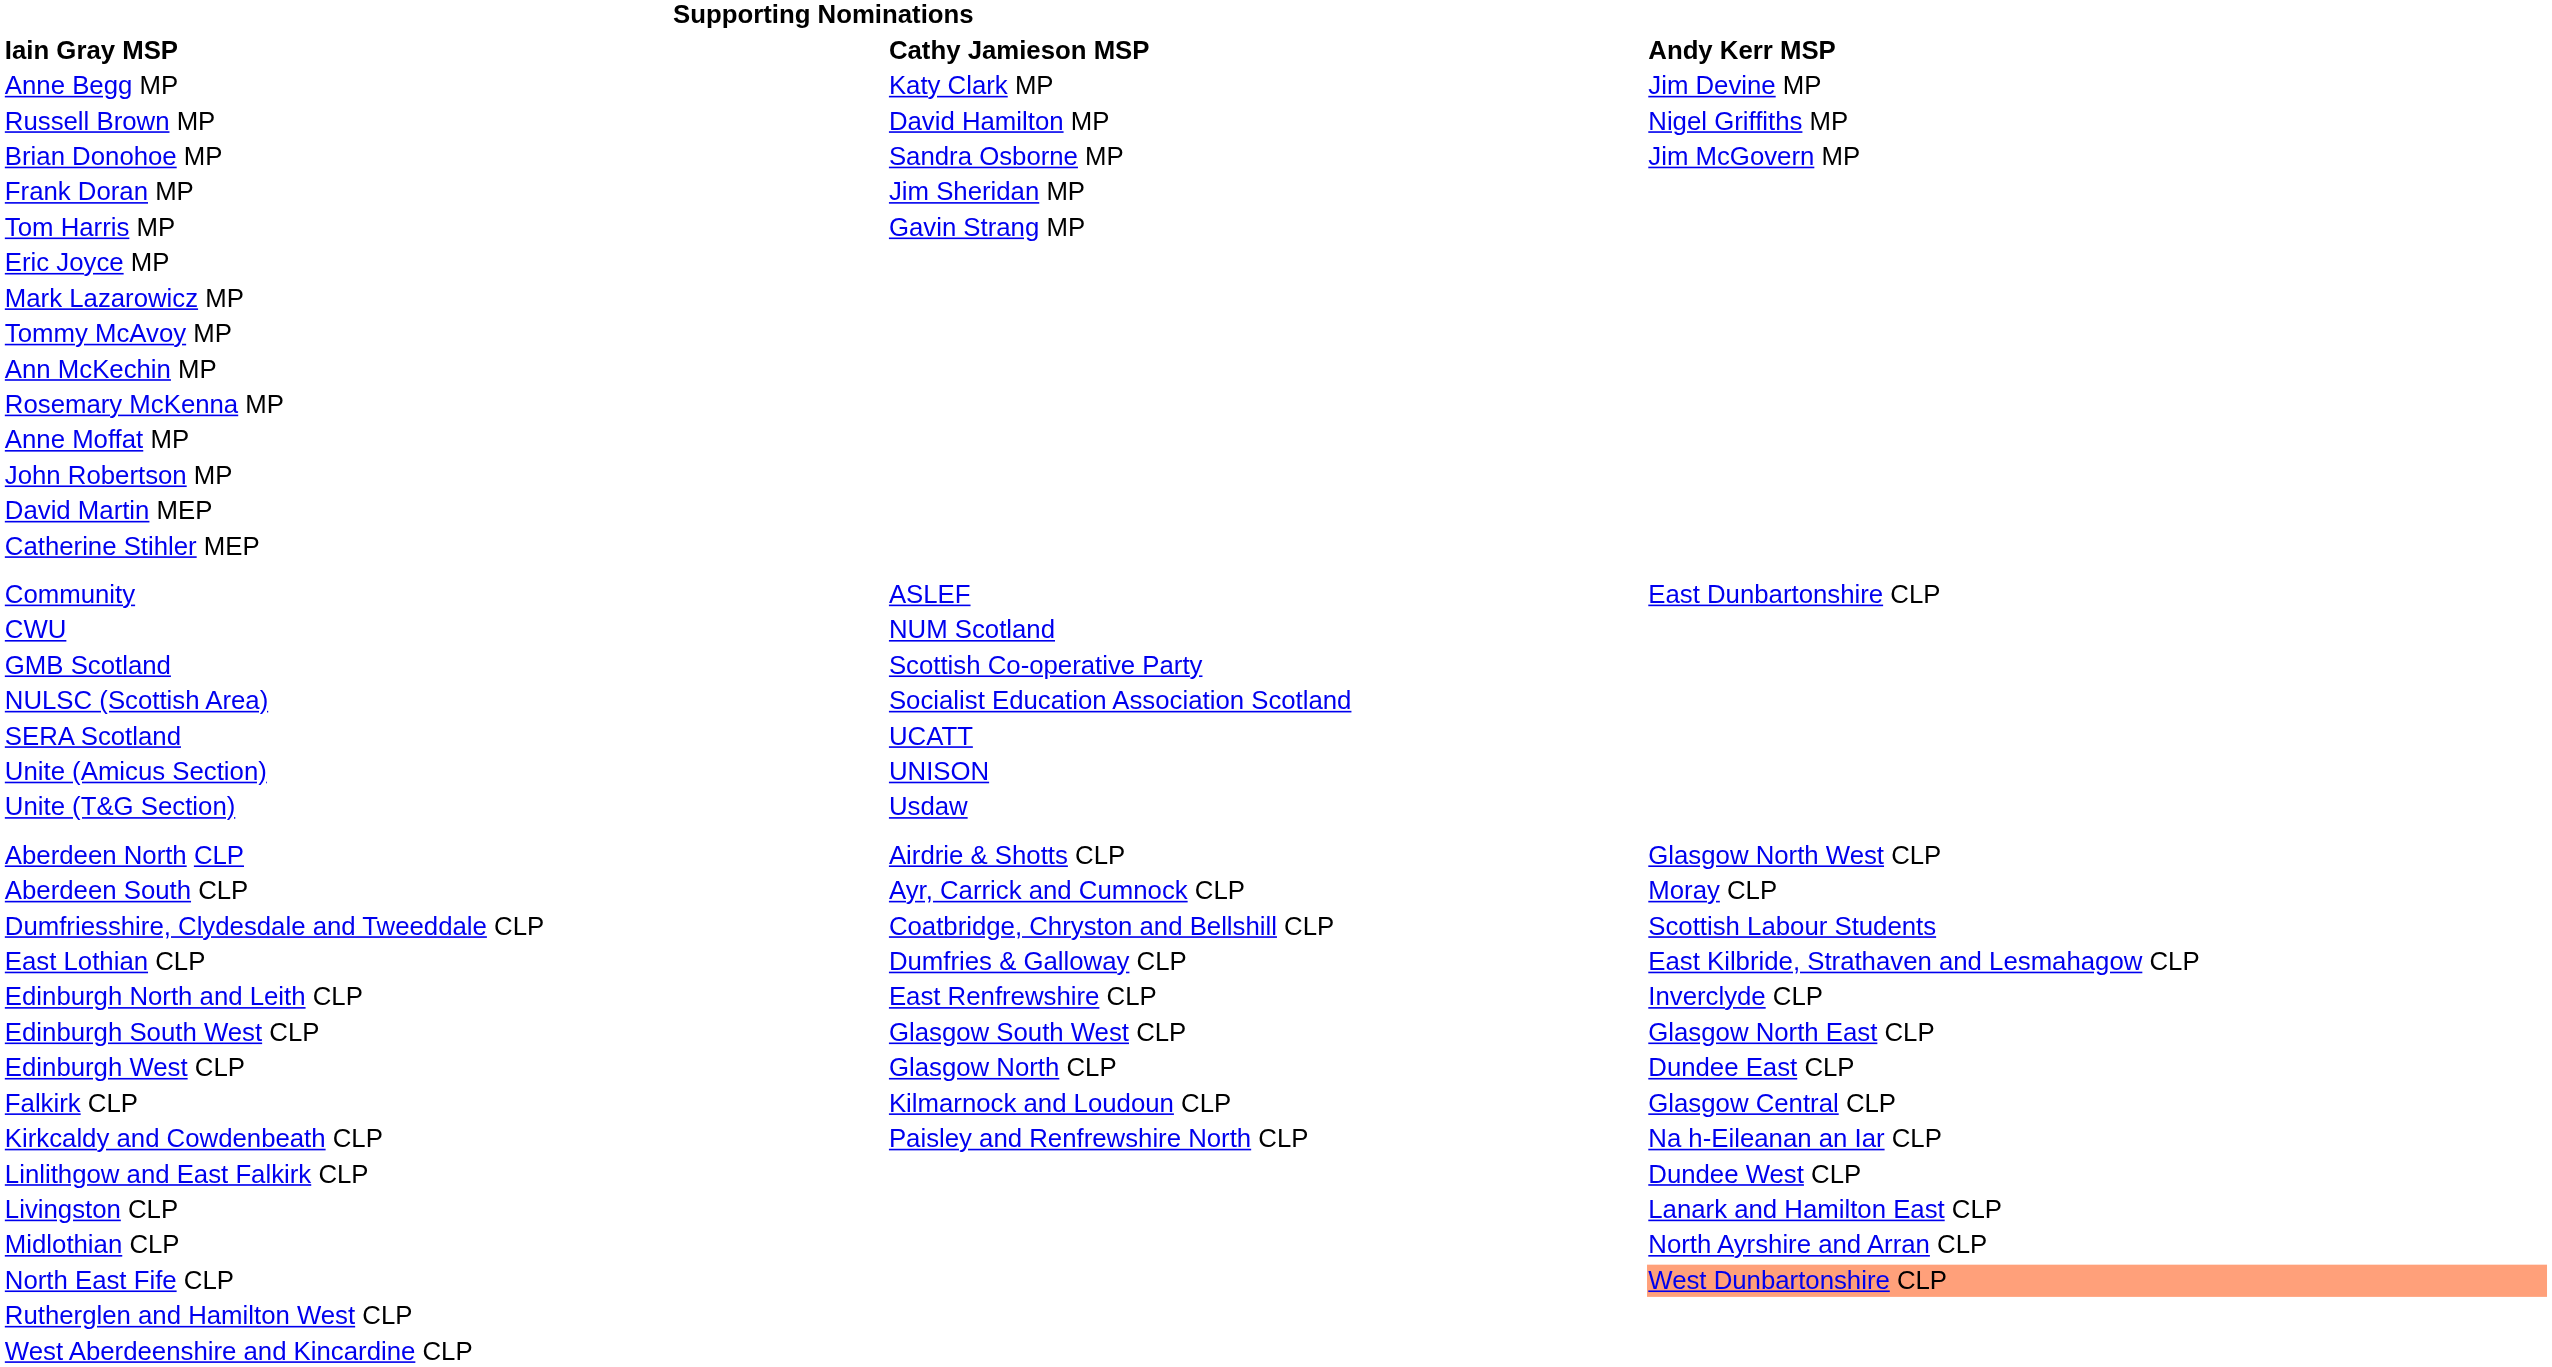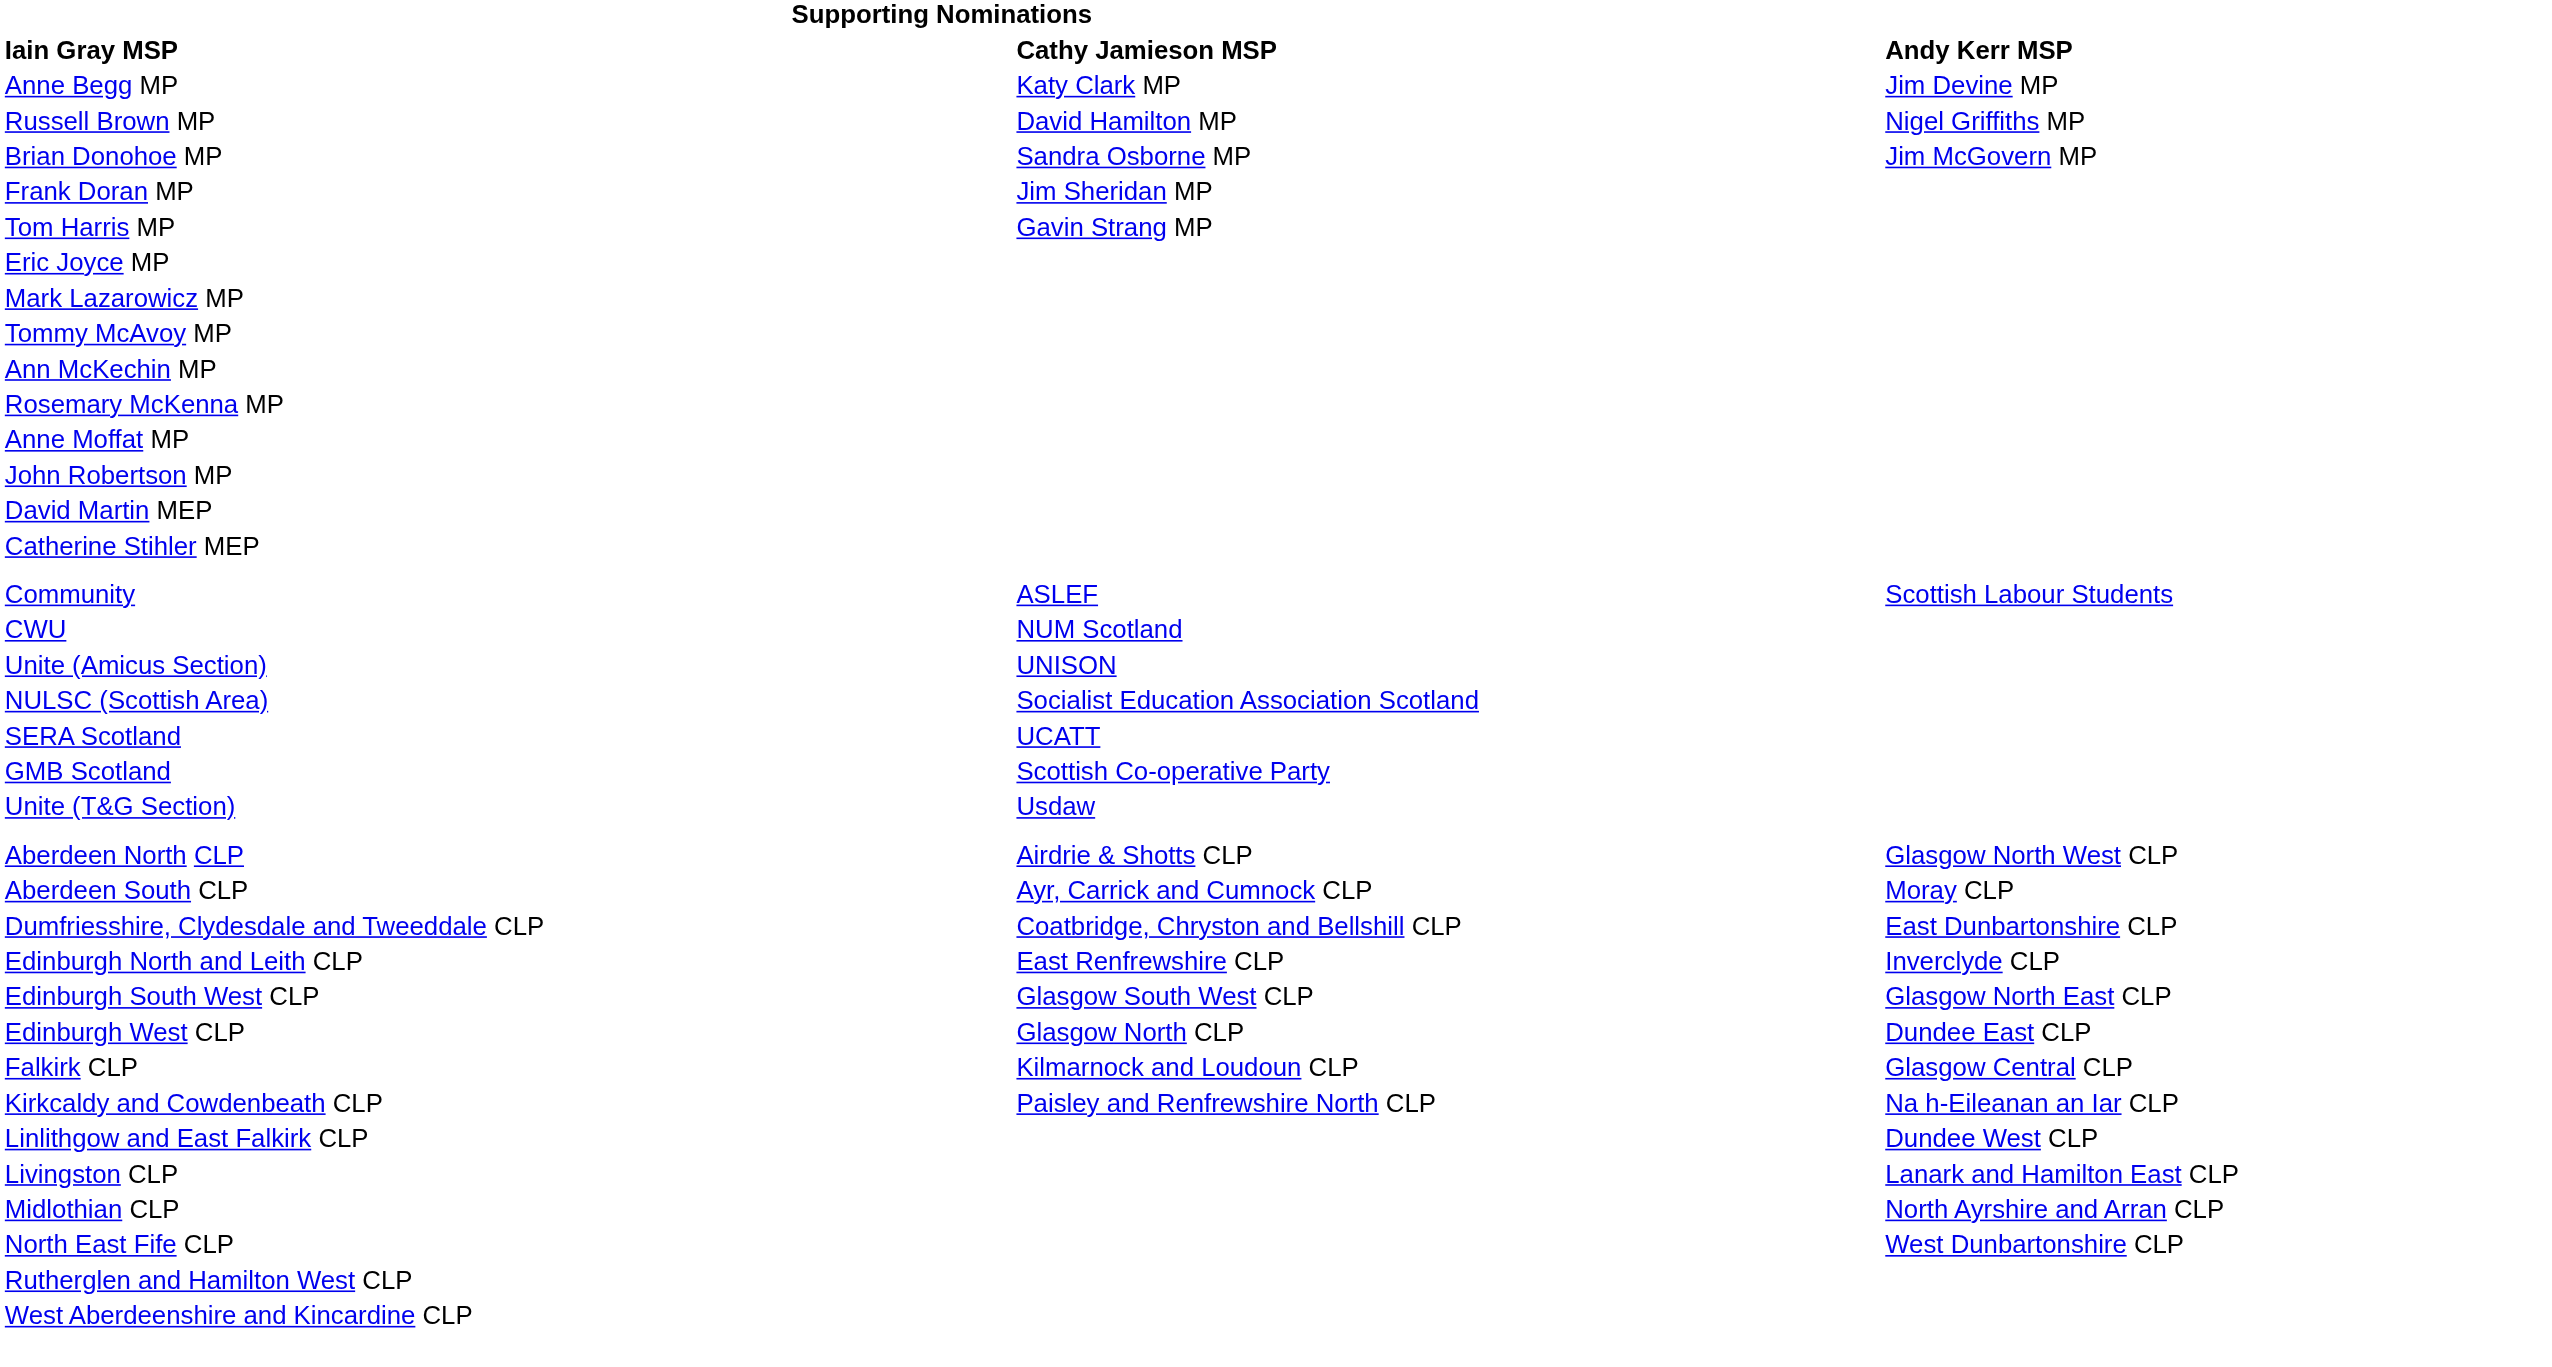 <table class="collapsible collapsed" style="width:100%;">
 <tr>
 <th colspan="2">Supporting Nominations</th>
 </tr>
 <tr>
 <td><strong>Iain Gray MSP</strong></td>
 <td><strong>Cathy Jamieson MSP</strong></td>
 <td><strong>Andy Kerr MSP</strong></td>
 </tr>
 <tr>
 <td><a href='#'>Anne Begg</a> MP</td>
 <td><a href='#'>Katy Clark</a> MP</td>
 <td><a href='#'>Jim Devine</a> MP</td>
 </tr>
 <tr>
 <td><a href='#'>Russell Brown</a> MP</td>
 <td><a href='#'>David Hamilton</a> MP</td>
 <td><a href='#'>Nigel Griffiths</a> MP</td>
 </tr>
 <tr>
 <td><a href='#'>Brian Donohoe</a> MP</td>
 <td><a href='#'>Sandra Osborne</a> MP</td>
 <td><a href='#'>Jim McGovern</a> MP</td>
 </tr>
 <tr>
 <td><a href='#'>Frank Doran</a> MP</td>
 <td><a href='#'>Jim Sheridan</a> MP</td>
 <td></td>
 </tr>
 <tr>
 <td><a href='#'>Tom Harris</a> MP</td>
 <td><a href='#'>Gavin Strang</a> MP</td>
 <td></td>
 </tr>
 <tr>
 <td><a href='#'>Eric Joyce</a> MP</td>
 <td></td>
 <td></td>
 </tr>
 <tr>
 <td><a href='#'>Mark Lazarowicz</a> MP</td>
 <td></td>
 <td></td>
 </tr>
 <tr>
 <td><a href='#'>Tommy McAvoy</a> MP</td>
 <td></td>
 <td></td>
 </tr>
 <tr>
 <td><a href='#'>Ann McKechin</a> MP</td>
 <td></td>
 <td></td>
 </tr>
 <tr>
 <td><a href='#'>Rosemary McKenna</a> MP</td>
 <td></td>
 <td></td>
 </tr>
 <tr>
 <td><a href='#'>Anne Moffat</a> MP</td>
 <td></td>
 <td></td>
 </tr>
 <tr>
 <td><a href='#'>John Robertson</a> MP</td>
 <td></td>
 <td></td>
 </tr>
 <tr>
 <td><a href='#'>David Martin</a> MEP</td>
 <td></td>
 <td></td>
 </tr>
 <tr>
 <td><a href='#'>Catherine Stihler</a> MEP</td>
 <td></td>
 <td></td>
 </tr>
 <tr>
 <td></td>
 </tr>
 <tr>
 <td></td>
 </tr>
 <tr>
 <td><a href='#'>Community</a></td>
 <td><a href='#'>ASLEF</a></td>
-<td><a href='#'>East Dunbartonshire</a> CLP</td>
+<td><a href='#'>Scottish Labour Students</a></td>
 </tr>
 <tr>
 <td><a href='#'>CWU</a></td>
 <td><a href='#'>NUM Scotland</a></td>
 <td></td>
 </tr>
 <tr>
-<td><a href='#'>GMB Scotland</a></td>
-<td><a href='#'>Scottish Co-operative Party</a></td>
+<td><a href='#'>Unite (Amicus Section)</a></td>
+<td><a href='#'>UNISON</a></td>
 <td></td>
 </tr>
 <tr>
 <td><a href='#'>NULSC (Scottish Area)</a></td>
 <td><a href='#'>Socialist Education Association Scotland</a></td>
 <td></td>
 </tr>
 <tr>
 <td><a href='#'>SERA Scotland</a></td>
 <td><a href='#'>UCATT</a></td>
 <td></td>
 </tr>
 <tr>
-<td><a href='#'>Unite (Amicus Section)</a></td>
-<td><a href='#'>UNISON</a></td>
+<td><a href='#'>GMB Scotland</a></td>
+<td><a href='#'>Scottish Co-operative Party</a></td>
 <td></td>
 </tr>
 <tr>
 <td><a href='#'>Unite (T&G Section)</a></td>
 <td><a href='#'>Usdaw</a></td>
 <td></td>
 </tr>
 <tr>
 <td></td>
 </tr>
 <tr>
 <td></td>
 </tr>
 <tr>
 <td><a href='#'>Aberdeen North</a> <a href='#'>CLP</a></td>
 <td><a href='#'>Airdrie & Shotts</a> CLP</td>
 <td><a href='#'>Glasgow North West</a> CLP</td>
 </tr>
 <tr>
 <td><a href='#'>Aberdeen South</a> CLP</td>
 <td><a href='#'>Ayr, Carrick and Cumnock</a> CLP</td>
 <td><a href='#'>Moray</a> CLP</td>
 </tr>
 <tr>
 <td><a href='#'>Dumfriesshire, Clydesdale and Tweeddale</a> CLP</td>
 <td><a href='#'>Coatbridge, Chryston and Bellshill</a> CLP</td>
-<td><a href='#'>Scottish Labour Students</a></td>
-</tr>
-<tr>
-<td><a href='#'>East Lothian</a> CLP</td>
-<td><a href='#'>Dumfries & Galloway</a> CLP</td>
-<td><a href='#'>East Kilbride, Strathaven and Lesmahagow</a> CLP</td>
+<td><a href='#'>East Dunbartonshire</a> CLP</td>
 </tr>
 <tr>
 <td><a href='#'>Edinburgh North and Leith</a> CLP</td>
 <td><a href='#'>East Renfrewshire</a> CLP</td>
 <td><a href='#'>Inverclyde</a> CLP</td>
 </tr>
 <tr>
 <td><a href='#'>Edinburgh South West</a> CLP</td>
 <td><a href='#'>Glasgow South West</a> CLP</td>
 <td><a href='#'>Glasgow North East</a> CLP</td>
 </tr>
 <tr>
 <td><a href='#'>Edinburgh West</a> CLP</td>
 <td><a href='#'>Glasgow North</a> CLP</td>
 <td><a href='#'>Dundee East</a> CLP</td>
 </tr>
 <tr>
 <td><a href='#'>Falkirk</a> CLP</td>
 <td><a href='#'>Kilmarnock and Loudoun</a> CLP</td>
 <td><a href='#'>Glasgow Central</a> CLP</td>
 </tr>
 <tr>
 <td><a href='#'>Kirkcaldy and Cowdenbeath</a> CLP</td>
 <td><a href='#'>Paisley and Renfrewshire North</a> CLP</td>
 <td><a href='#'>Na h-Eileanan an Iar</a> CLP</td>
 </tr>
 <tr>
 <td><a href='#'>Linlithgow and East Falkirk</a> CLP</td>
 <td></td>
 <td><a href='#'>Dundee West</a> CLP</td>
 </tr>
 <tr>
 <td><a href='#'>Livingston</a> CLP</td>
 <td></td>
 <td><a href='#'>Lanark and Hamilton East</a> CLP</td>
 </tr>
 <tr>
 <td><a href='#'>Midlothian</a> CLP</td>
 <td></td>
 <td><a href='#'>North Ayrshire and Arran</a> CLP</td>
 </tr>
 <tr>
 <td><a href='#'>North East Fife</a> CLP</td>
 <td></td>
-<td style="background: lightsalmon;"><a href='#'>West Dunbartonshire</a> CLP</td>
+<td><a href='#'>West Dunbartonshire</a> CLP</td>
 </tr>
 <tr>
 <td><a href='#'>Rutherglen and Hamilton West</a> CLP</td>
 <td></td>
 <td></td>
 </tr>
 <tr>
 <td><a href='#'>West Aberdeenshire and Kincardine</a> CLP</td>
 <td></td>
 <td></td>
 </tr>
 </table>
